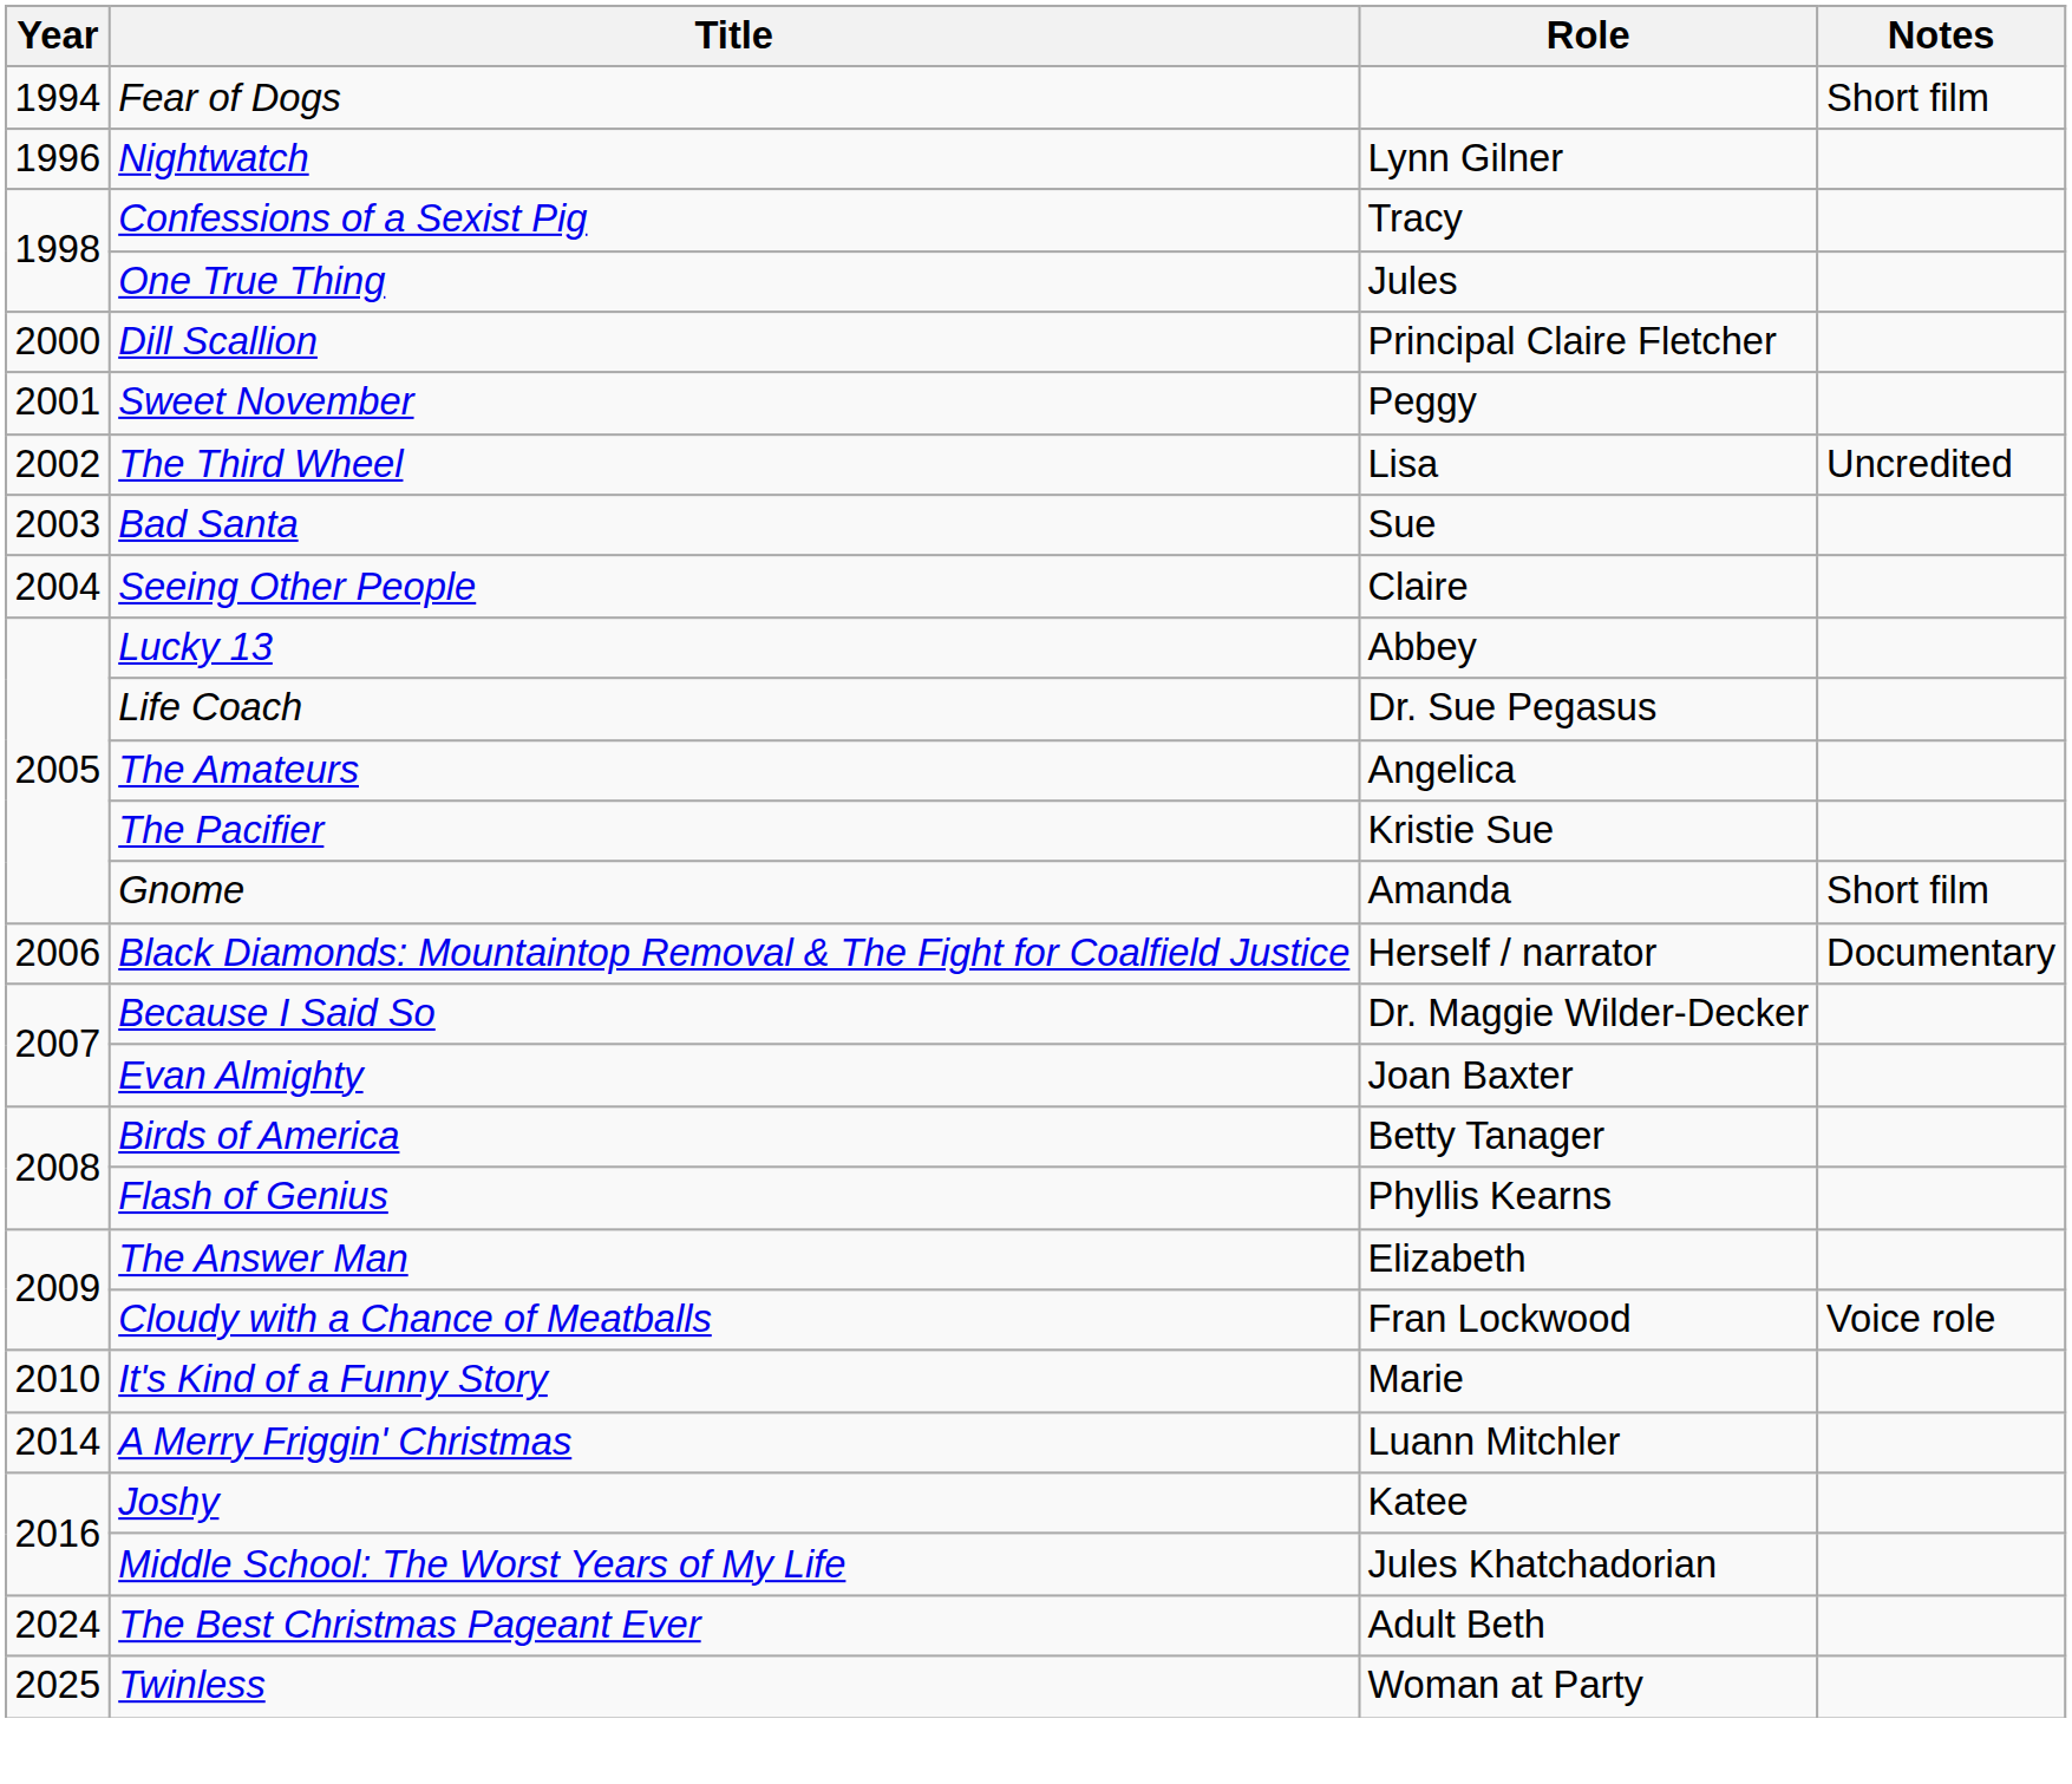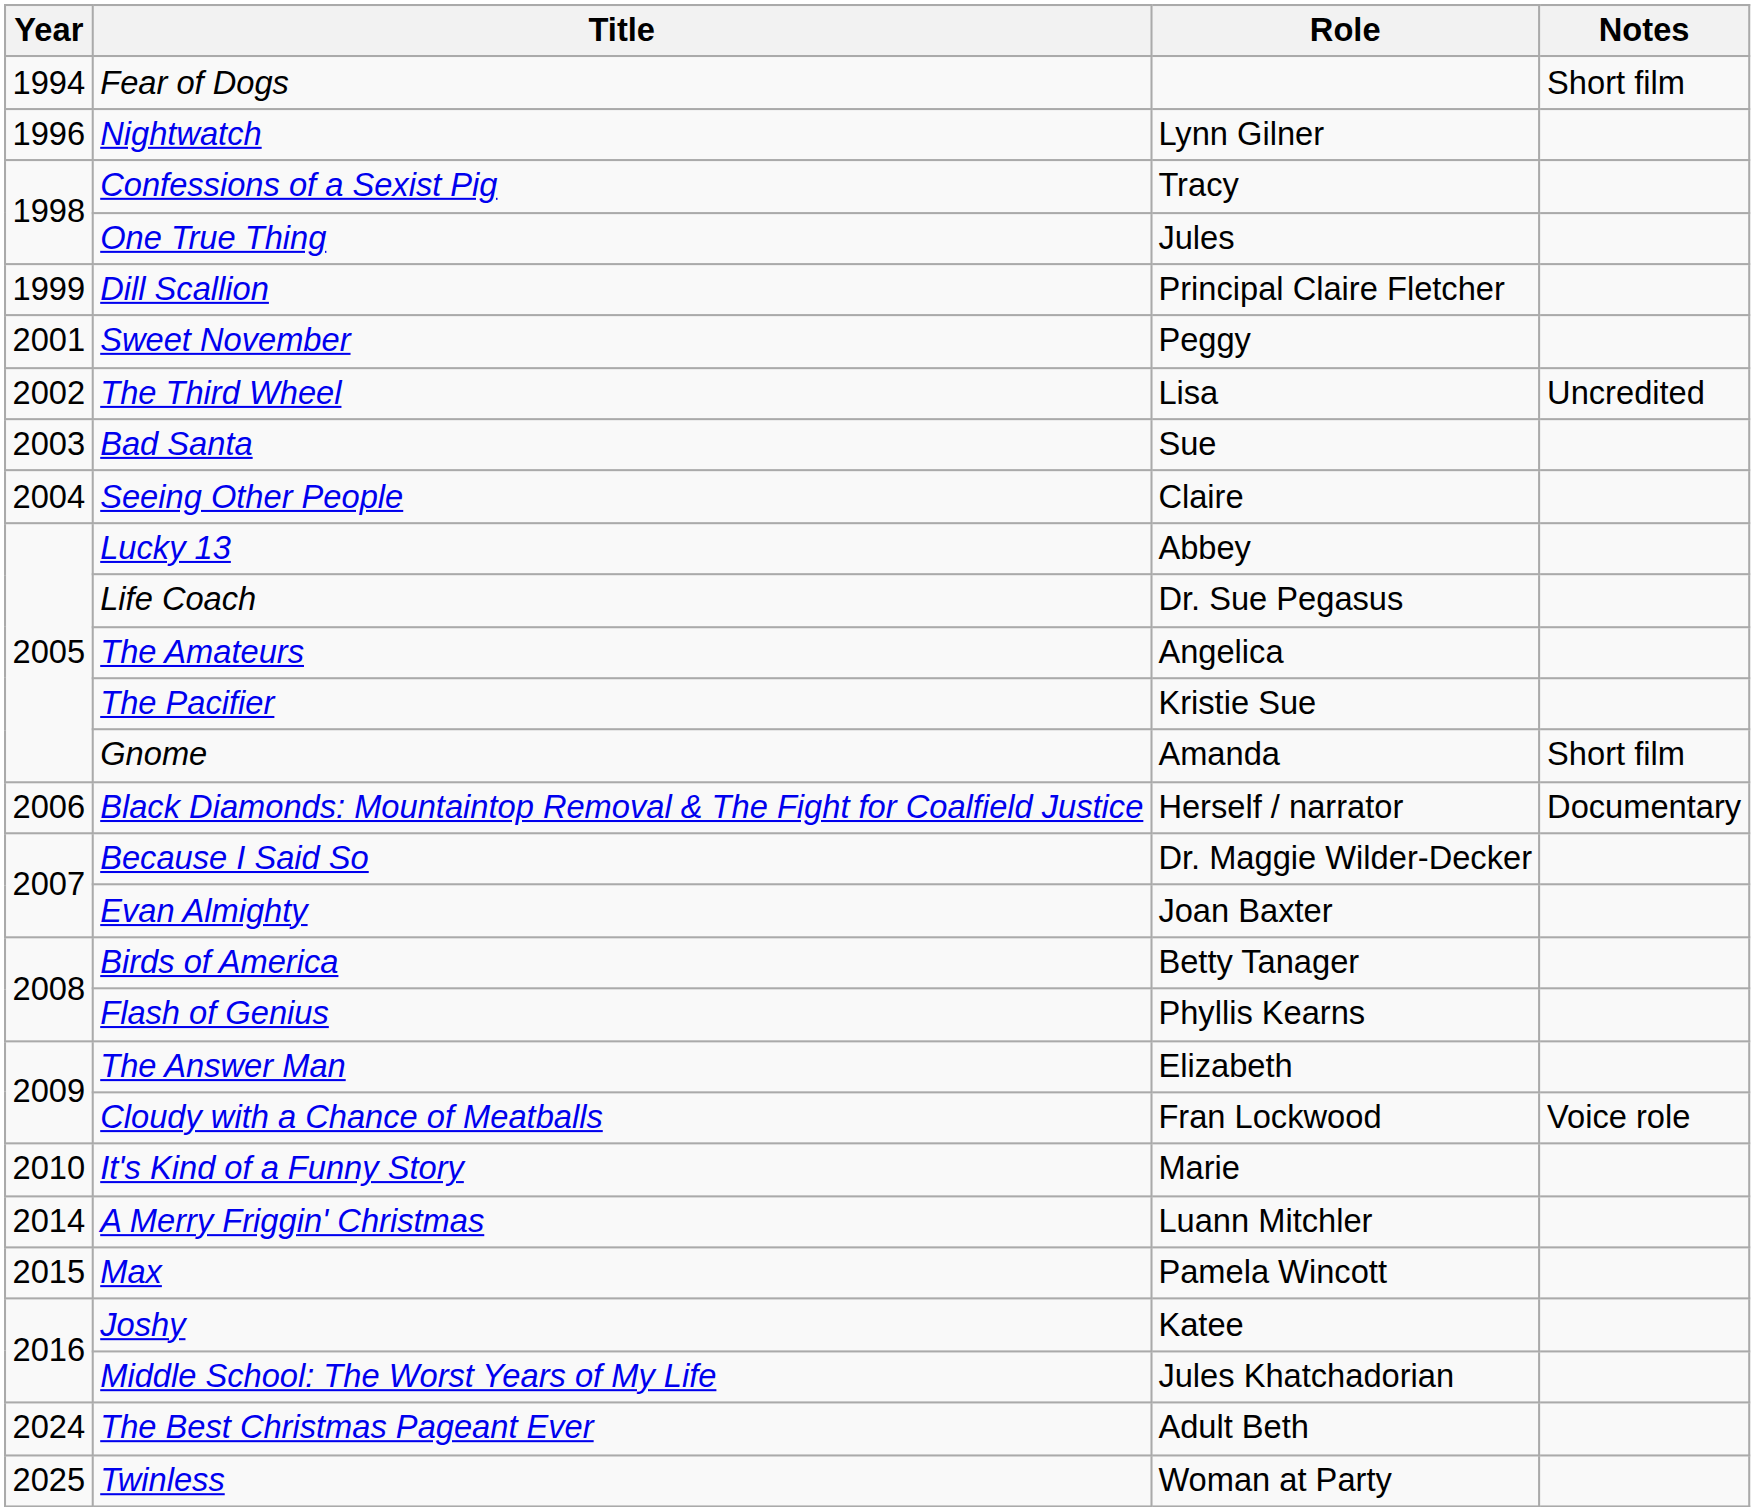 <table class="wikitable sortable">
 <tr>
 <th>Year</th>
 <th>Title</th>
 <th>Role</th>
 <th class="unsortable">Notes</th>
 </tr>
 <tr>
 <td>1994</td>
 <td><em>Fear of Dogs</em></td>
 <td></td>
 <td>Short film</td>
 </tr>
 <tr>
 <td>1996</td>
 <td><em><a href='#'>Nightwatch</a></em></td>
 <td>Lynn Gilner</td>
 <td></td>
 </tr>
 <tr>
 <td rowspan=2>1998</td>
 <td><em><a href='#'>Confessions of a Sexist Pig</a></em></td>
 <td>Tracy</td>
 <td></td>
 </tr>
 <tr>
 <td><em><a href='#'>One True Thing</a></em></td>
 <td>Jules</td>
 <td></td>
 </tr>
 <tr>
-<td>2000</td>
+<td>1999</td>
 <td><em><a href='#'>Dill Scallion</a></em></td>
 <td>Principal Claire Fletcher</td>
 <td></td>
 </tr>
 <tr>
 <td>2001</td>
 <td><em><a href='#'>Sweet November</a></em></td>
 <td>Peggy</td>
 <td></td>
 </tr>
 <tr>
 <td>2002</td>
 <td><em><a href='#'>The Third Wheel</a></em></td>
 <td>Lisa</td>
 <td>Uncredited</td>
 </tr>
 <tr>
 <td>2003</td>
 <td><em><a href='#'>Bad Santa</a></em></td>
 <td>Sue</td>
 <td></td>
 </tr>
 <tr>
 <td>2004</td>
 <td><em><a href='#'>Seeing Other People</a></em></td>
 <td>Claire</td>
 <td></td>
 </tr>
 <tr>
 <td rowspan=5>2005</td>
 <td><em><a href='#'>Lucky 13</a></em></td>
 <td>Abbey</td>
 <td></td>
 </tr>
 <tr>
 <td><em>Life Coach</em></td>
 <td>Dr. Sue Pegasus</td>
 <td></td>
 </tr>
 <tr>
 <td><em><a href='#'>The Amateurs</a></em></td>
 <td>Angelica</td>
 <td></td>
 </tr>
 <tr>
 <td><em><a href='#'>The Pacifier</a></em></td>
 <td>Kristie Sue</td>
 <td></td>
 </tr>
 <tr>
 <td><em>Gnome</em></td>
 <td>Amanda</td>
 <td>Short film</td>
 </tr>
 <tr>
 <td>2006</td>
 <td><em><a href='#'>Black Diamonds: Mountaintop Removal & The Fight for Coalfield Justice</a></em></td>
 <td>Herself / narrator</td>
 <td>Documentary</td>
 </tr>
 <tr>
 <td rowspan=2>2007</td>
 <td><em><a href='#'>Because I Said So</a></em></td>
 <td>Dr. Maggie Wilder-Decker</td>
 <td></td>
 </tr>
 <tr>
 <td><em><a href='#'>Evan Almighty</a></em></td>
 <td>Joan Baxter</td>
 <td></td>
 </tr>
 <tr>
 <td rowspan=2>2008</td>
 <td><em><a href='#'>Birds of America</a></em></td>
 <td>Betty Tanager</td>
 <td></td>
 </tr>
 <tr>
 <td><em><a href='#'>Flash of Genius</a></em></td>
 <td>Phyllis Kearns</td>
 <td></td>
 </tr>
 <tr>
 <td rowspan=2>2009</td>
 <td><em><a href='#'>The Answer Man</a></em></td>
 <td>Elizabeth</td>
 <td></td>
 </tr>
 <tr>
 <td><em><a href='#'>Cloudy with a Chance of Meatballs</a></em></td>
 <td>Fran Lockwood</td>
 <td>Voice role</td>
 </tr>
 <tr>
 <td>2010</td>
 <td><em><a href='#'>It's Kind of a Funny Story</a></em></td>
 <td>Marie</td>
 <td></td>
 </tr>
 <tr>
 <td>2014</td>
 <td><em><a href='#'>A Merry Friggin' Christmas</a></em></td>
 <td>Luann Mitchler</td>
 <td></td>
 </tr>
 <tr>
+<td>2015</td>
+<td><em><a href='#'>Max</a></em></td>
+<td>Pamela Wincott</td>
+<td></td>
+</tr>
+<tr>
 <td rowspan=2>2016</td>
 <td><em><a href='#'>Joshy</a></em></td>
 <td>Katee</td>
 <td></td>
 </tr>
 <tr>
 <td><em><a href='#'>Middle School: The Worst Years of My Life</a></em></td>
 <td>Jules Khatchadorian</td>
 <td></td>
 </tr>
 <tr>
 <td>2024</td>
 <td><em><a href='#'>The Best Christmas Pageant Ever</a></em></td>
 <td>Adult Beth</td>
 <td></td>
 </tr>
 <tr>
 <td>2025</td>
 <td><em><a href='#'>Twinless</a></em></td>
 <td>Woman at Party</td>
 <td></td>
 </tr>
 </table>
